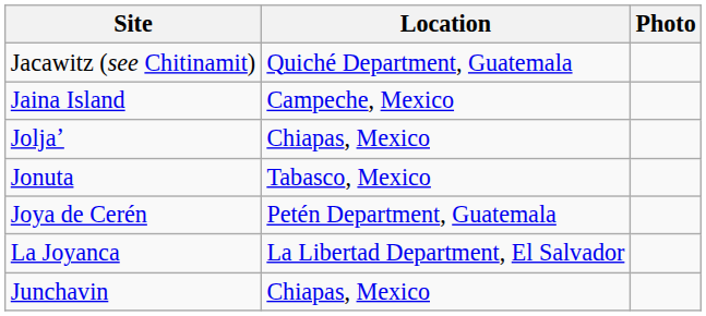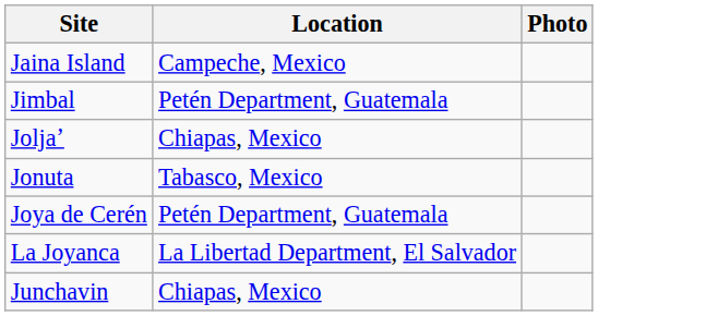 <table class="wikitable sortable" align="left" style="margin: 1em auto 1em auto">
 <tr>
 <th>Site</th>
 <th>Location</th>
 <th>Photo</th>
 </tr>
 <tr>
-<td>Jacawitz (<em>see</em> <a href='#'>Chitinamit</a>)</td>
-<td><a href='#'>Quiché Department</a>, <a href='#'>Guatemala</a></td>
+<td><a href='#'>Jaina Island</a></td>
+<td><a href='#'>Campeche</a>, <a href='#'>Mexico</a></td>
 <td></td>
 </tr>
 <tr>
-<td><a href='#'>Jaina Island</a></td>
-<td><a href='#'>Campeche</a>, <a href='#'>Mexico</a></td>
+<td><a href='#'>Jimbal</a></td>
+<td><a href='#'>Petén Department</a>, <a href='#'>Guatemala</a></td>
 <td></td>
 </tr>
 <tr>
 <td><a href='#'>Joljaʼ</a></td>
 <td><a href='#'>Chiapas</a>, <a href='#'>Mexico</a></td>
 <td></td>
 </tr>
 <tr>
 <td><a href='#'>Jonuta</a></td>
 <td><a href='#'>Tabasco</a>, <a href='#'>Mexico</a></td>
 <td></td>
 </tr>
 <tr>
 <td><a href='#'>Joya de Cerén</a></td>
 <td><a href='#'>Petén Department</a>, <a href='#'>Guatemala</a></td>
 <td></td>
 </tr>
 <tr>
 <td><a href='#'>La Joyanca</a></td>
 <td><a href='#'>La Libertad Department</a>, <a href='#'>El Salvador</a></td>
 <td></td>
 </tr>
 <tr>
 <td><a href='#'>Junchavin</a></td>
 <td><a href='#'>Chiapas</a>, <a href='#'>Mexico</a></td>
 <td></td>
 </tr>
 </table>
